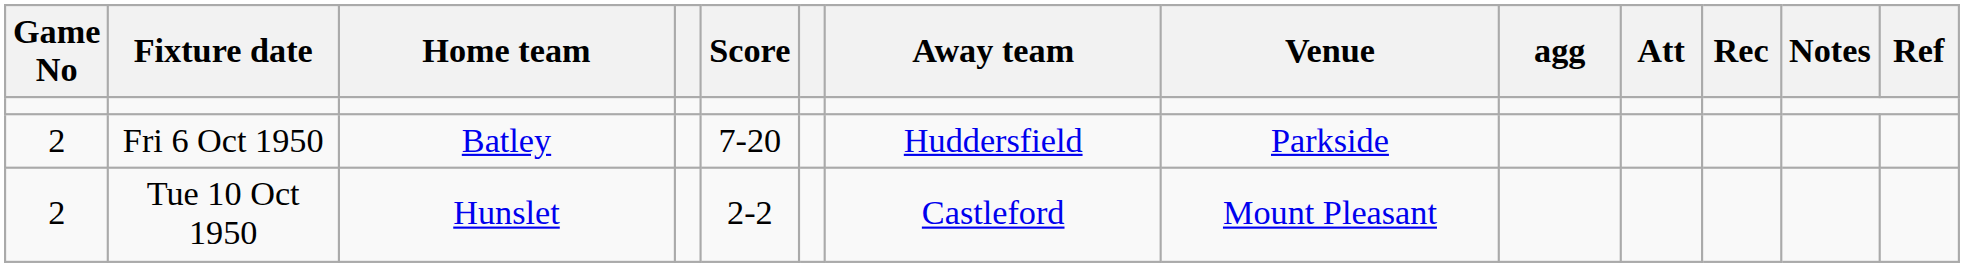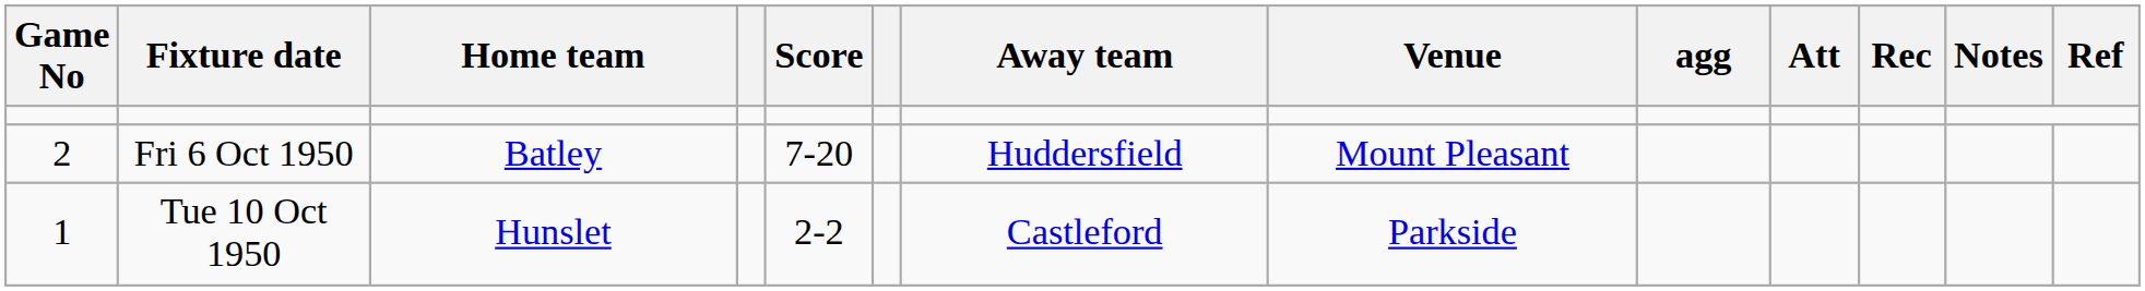 <table class="wikitable" style="text-align:center;">
 <tr>
 <th width=20 abbr="No">Game No</th>
 <th width=100 abbr="Date">Fixture date</th>
 <th width=150 abbr="Home team">Home team</th>
 <th width=5 abbr="space"></th>
 <th width=20 abbr="Score">Score</th>
 <th width=5 abbr="space"></th>
 <th width=150 abbr="Away team">Away team</th>
 <th width=150 abbr="Venue">Venue</th>
 <th width=50 abbr="agg">agg</th>
 <th width=30 abbr="Att">Att</th>
 <th width=30 abbr="Rec">Rec</th>
 <th width=20 abbr="Notes">Notes</th>
 <th width=30 abbr="Ref">Ref</th>
 </tr>
 <tr>
 <td></td>
 <td></td>
 <td></td>
 <td></td>
 <td></td>
 <td></td>
 <td></td>
 <td></td>
 <td></td>
 <td></td>
 <td></td>
 </tr>
 <tr>
 <td>2</td>
 <td>Fri 6 Oct 1950</td>
 <td><a href='#'>Batley</a></td>
 <td></td>
 <td>7-20</td>
 <td></td>
 <td><a href='#'>Huddersfield</a></td>
+<td><a href='#'>Mount Pleasant</a></td>
+<td></td>
+<td></td>
+<td></td>
+<td></td>
+<td></td>
+</tr>
+<tr>
+<td>1</td>
+<td>Tue 10 Oct 1950</td>
+<td><a href='#'>Hunslet</a></td>
+<td></td>
+<td>2-2</td>
+<td></td>
+<td><a href='#'>Castleford</a></td>
 <td><a href='#'>Parkside</a></td>
 <td></td>
 <td></td>
 <td></td>
 <td></td>
 <td></td>
 </tr>
-<tr>
-<td>2</td>
-<td>Tue 10 Oct 1950</td>
-<td><a href='#'>Hunslet</a></td>
-<td></td>
-<td>2-2</td>
-<td></td>
-<td><a href='#'>Castleford</a></td>
-<td><a href='#'>Mount Pleasant</a></td>
-<td></td>
-<td></td>
-<td></td>
-<td></td>
-<td></td>
-</tr>
 </table>
